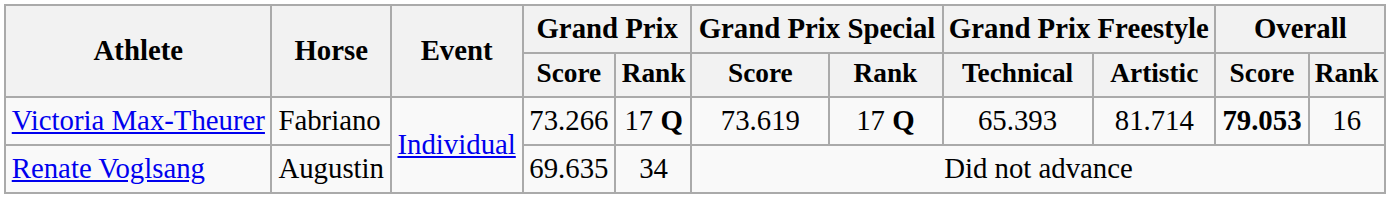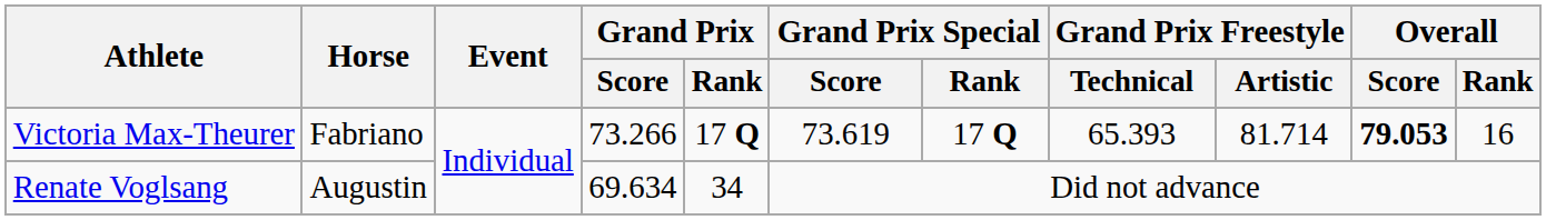 <table class=wikitable style="font-size:90%">
 <tr>
 <th rowspan="2">Athlete</th>
 <th rowspan="2">Horse</th>
 <th rowspan="2">Event</th>
 <th colspan="2">Grand Prix</th>
 <th colspan="2">Grand Prix Special</th>
 <th colspan="2">Grand Prix Freestyle</th>
 <th colspan="2">Overall</th>
 </tr>
 <tr style="font-size:95%">
 <th>Score</th>
 <th>Rank</th>
 <th>Score</th>
 <th>Rank</th>
 <th>Technical</th>
 <th>Artistic</th>
 <th>Score</th>
 <th>Rank</th>
 </tr>
 <tr align=center>
 <td align=left><a href='#'>Victoria Max-Theurer</a></td>
 <td align=left>Fabriano</td>
 <td align=left rowspan=2><a href='#'>Individual</a></td>
 <td>73.266</td>
 <td>17 <strong>Q</strong></td>
 <td>73.619</td>
 <td>17 <strong>Q</strong></td>
 <td>65.393</td>
 <td>81.714</td>
 <td><strong>79.053</strong></td>
 <td>16</td>
 </tr>
 <tr align=center>
 <td align=left><a href='#'>Renate Voglsang</a></td>
 <td align=left>Augustin</td>
-<td>69.635</td>
+<td>69.634</td>
 <td>34</td>
 <td colspan=6>Did not advance</td>
 </tr>
 </table>
